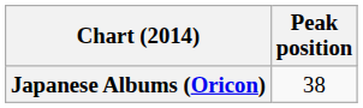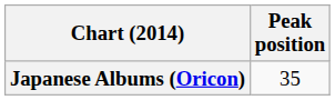 <table class="wikitable plainrowheaders" style="text-align:center">
 <tr>
 <th scope="col">Chart (2014)</th>
 <th scope="col">Peak<br> position</th>
 </tr>
 <tr>
 <th scope="row">Japanese Albums (<a href='#'>Oricon</a>)</th>
-<td>38</td>
+<td>35</td>
 </tr>
 </table>
